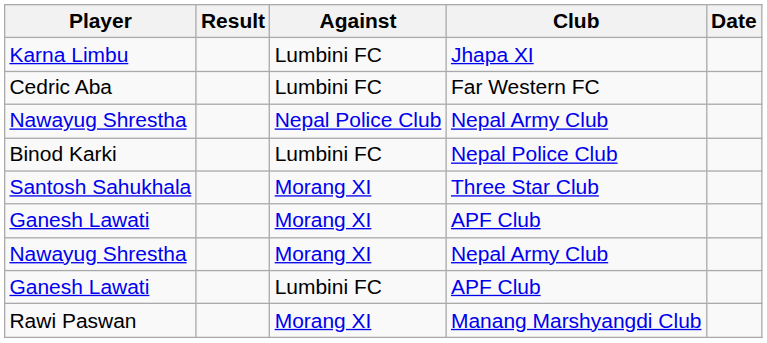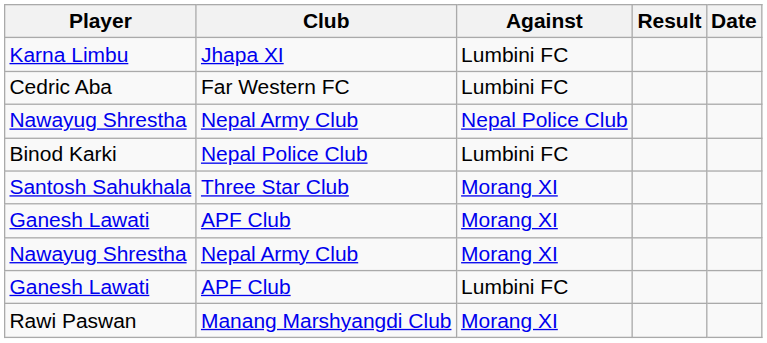 <table class="wikitable">
 <tr>
 <th>Player</th>
+<th>Club</th>
+<th>Against</th>
 <th align="center">Result</th>
-<th>Against</th>
-<th>Club</th>
 <th>Date</th>
 </tr>
 <tr>
 <td> <a href='#'>Karna Limbu</a></td>
+<td><a href='#'>Jhapa XI</a></td>
+<td>Lumbini FC</td>
 <td align="center"> </td>
-<td>Lumbini FC</td>
-<td><a href='#'>Jhapa XI</a></td>
 <td></td>
 </tr>
 <tr>
 <td> Cedric Aba</td>
+<td>Far Western FC</td>
+<td>Lumbini FC</td>
 <td align="center"> </td>
-<td>Lumbini FC</td>
-<td>Far Western FC</td>
 <td></td>
 </tr>
 <tr>
 <td> <a href='#'>Nawayug Shrestha</a></td>
+<td><a href='#'>Nepal Army Club</a></td>
+<td><a href='#'>Nepal Police Club</a></td>
 <td align="center"> </td>
-<td><a href='#'>Nepal Police Club</a></td>
-<td><a href='#'>Nepal Army Club</a></td>
 <td></td>
 </tr>
 <tr>
 <td> Binod Karki</td>
+<td><a href='#'>Nepal Police Club</a></td>
+<td>Lumbini FC</td>
 <td align="center"> </td>
-<td>Lumbini FC</td>
-<td><a href='#'>Nepal Police Club</a></td>
 <td></td>
 </tr>
 <tr>
 <td> <a href='#'>Santosh Sahukhala</a></td>
+<td><a href='#'>Three Star Club</a></td>
+<td><a href='#'>Morang XI</a></td>
 <td align="center"> </td>
-<td><a href='#'>Morang XI</a></td>
-<td><a href='#'>Three Star Club</a></td>
 <td></td>
 </tr>
 <tr>
 <td> <a href='#'>Ganesh Lawati</a></td>
+<td><a href='#'>APF Club</a></td>
+<td><a href='#'>Morang XI</a></td>
 <td align="center"> </td>
-<td><a href='#'>Morang XI</a></td>
-<td><a href='#'>APF Club</a></td>
 <td></td>
 </tr>
 <tr>
 <td> <a href='#'>Nawayug Shrestha</a></td>
+<td><a href='#'>Nepal Army Club</a></td>
+<td><a href='#'>Morang XI</a></td>
 <td align="center"> </td>
-<td><a href='#'>Morang XI</a></td>
-<td><a href='#'>Nepal Army Club</a></td>
 <td></td>
 </tr>
 <tr>
 <td> <a href='#'>Ganesh Lawati</a></td>
+<td><a href='#'>APF Club</a></td>
+<td>Lumbini FC</td>
 <td align="center"> </td>
-<td>Lumbini FC</td>
-<td><a href='#'>APF Club</a></td>
 <td></td>
 </tr>
 <tr>
 <td> Rawi Paswan</td>
+<td><a href='#'>Manang Marshyangdi Club</a></td>
+<td><a href='#'>Morang XI</a></td>
 <td align="center"> </td>
-<td><a href='#'>Morang XI</a></td>
-<td><a href='#'>Manang Marshyangdi Club</a></td>
 <td></td>
 </tr>
 </table>
